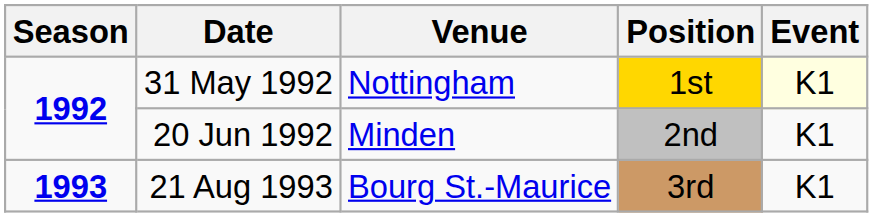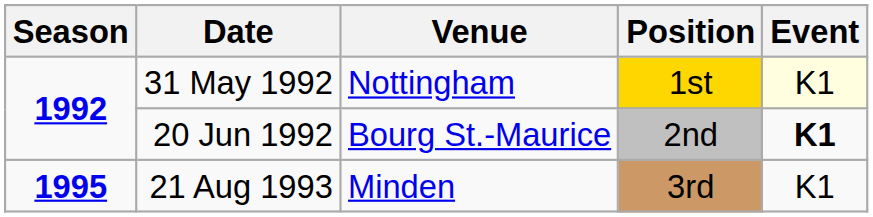 <table class="wikitable" style="text-align:center; font-size:95%;">
 <tr>
 <th>Season</th>
 <th>Date</th>
 <th>Venue</th>
 <th>Position</th>
 <th>Event</th>
 </tr>
 <tr>
 <td rowspan=2><strong><a href='#'>1992</a></strong></td>
 <td align=right>31 May 1992</td>
 <td align=left><a href='#'>Nottingham</a></td>
 <td bgcolor=gold>1st</td>
 <td style="background: lightyellow;">K1</td>
 </tr>
 <tr>
 <td align=right>20 Jun 1992</td>
-<td align=left><a href='#'>Minden</a></td>
+<td align=left><a href='#'>Bourg St.-Maurice</a></td>
 <td bgcolor=silver>2nd</td>
-<td>K1</td>
+<td><strong>K1</strong></td>
 </tr>
 <tr>
-<td><strong><a href='#'>1993</a></strong></td>
+<td><strong><a href='#'>1995</a></strong></td>
 <td align=right>21 Aug 1993</td>
-<td align=left><a href='#'>Bourg St.-Maurice</a></td>
+<td align=left><a href='#'>Minden</a></td>
 <td bgcolor=cc9966>3rd</td>
 <td>K1</td>
 </tr>
 </table>
